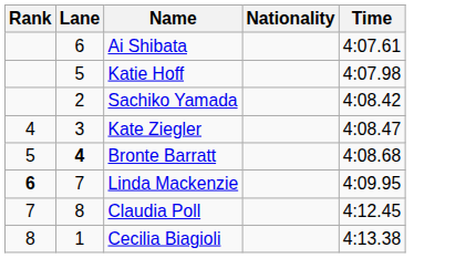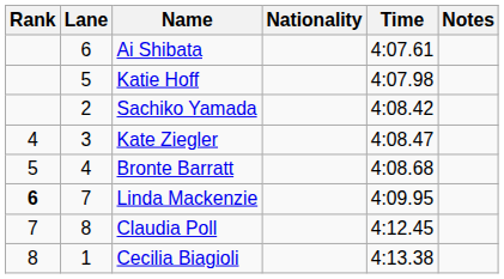 <table class="wikitable sortable" style="text-align:center">
 <tr>
 <th>Rank</th>
 <th>Lane</th>
 <th>Name</th>
 <th>Nationality</th>
 <th>Time</th>
+<th>Notes</th>
 </tr>
 <tr>
 <td></td>
 <td>6</td>
 <td align=left><a href='#'>Ai Shibata</a></td>
 <td align=left></td>
 <td>4:07.61</td>
+<td></td>
 </tr>
 <tr>
 <td></td>
 <td>5</td>
 <td align=left><a href='#'>Katie Hoff</a></td>
 <td align=left></td>
 <td>4:07.98</td>
+<td></td>
 </tr>
 <tr>
 <td></td>
 <td>2</td>
 <td align=left><a href='#'>Sachiko Yamada</a></td>
 <td align=left></td>
 <td>4:08.42</td>
+<td></td>
 </tr>
 <tr>
 <td>4</td>
 <td>3</td>
 <td align=left><a href='#'>Kate Ziegler</a></td>
 <td align=left></td>
 <td>4:08.47</td>
+<td></td>
 </tr>
 <tr>
 <td>5</td>
-<td><strong>4</strong></td>
+<td>4</td>
 <td align=left><a href='#'>Bronte Barratt</a></td>
 <td align=left></td>
 <td>4:08.68</td>
+<td></td>
 </tr>
 <tr>
 <td><strong>6</strong></td>
 <td>7</td>
 <td align=left><a href='#'>Linda Mackenzie</a></td>
 <td align=left></td>
 <td>4:09.95</td>
+<td></td>
 </tr>
 <tr>
 <td>7</td>
 <td>8</td>
 <td align=left><a href='#'>Claudia Poll</a></td>
 <td align=left></td>
 <td>4:12.45</td>
+<td></td>
 </tr>
 <tr>
 <td>8</td>
 <td>1</td>
 <td align=left><a href='#'>Cecilia Biagioli</a></td>
 <td align=left></td>
 <td>4:13.38</td>
+<td></td>
 </tr>
 </table>
